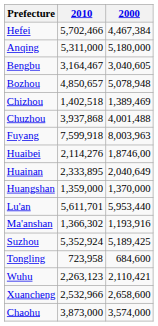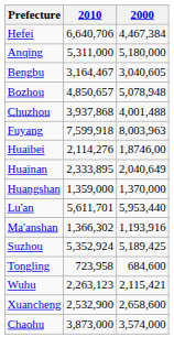 <table class="wikitable sortable" style="font-size:90%;" align="center">
 <tr>
 <th>Prefecture</th>
 <th><a href='#'>2010</a></th>
 <th><a href='#'>2000</a></th>
 </tr>
 <tr --------->
 <td><a href='#'>Hefei</a></td>
-<td style="text-align: right;">5,702,466</td>
+<td style="text-align: right;">6,640,706</td>
 <td style="text-align: right;">4,467,384</td>
 </tr>
 <tr --------->
 <td><a href='#'>Anqing</a></td>
 <td style="text-align: right;">5,311,000</td>
 <td style="text-align: right;">5,180,000</td>
 </tr>
 <tr --------->
 <td><a href='#'>Bengbu</a></td>
 <td style="text-align: right;">3,164,467</td>
 <td style="text-align: right;">3,040,605</td>
 </tr>
 <tr --------->
 <td><a href='#'>Bozhou</a></td>
 <td style="text-align: right;">4,850,657</td>
 <td style="text-align: right;">5,078,948</td>
-</tr>
-<tr --------->
-<td><a href='#'>Chizhou</a></td>
-<td style="text-align: right;">1,402,518</td>
-<td style="text-align: right;">1,389,469</td>
 </tr>
 <tr --------->
 <td><a href='#'>Chuzhou</a></td>
 <td style="text-align: right;">3,937,868</td>
 <td style="text-align: right;">4,001,488</td>
 </tr>
 <tr --------->
 <td><a href='#'>Fuyang</a></td>
 <td style="text-align: right;">7,599,918</td>
 <td style="text-align: right;">8,003,963</td>
 </tr>
 <tr --------->
 <td><a href='#'>Huaibei</a></td>
 <td style="text-align: right;">2,114,276</td>
 <td style="text-align: right;">1,8746,00</td>
 </tr>
 <tr --------->
 <td><a href='#'>Huainan</a></td>
 <td style="text-align: right;">2,333,895</td>
 <td style="text-align: right;">2,040,649</td>
 </tr>
 <tr --------->
 <td><a href='#'>Huangshan</a></td>
 <td style="text-align: right;">1,359,000</td>
 <td style="text-align: right;">1,370,000</td>
 </tr>
 <tr --------->
 <td><a href='#'>Lu'an</a></td>
 <td style="text-align: right;">5,611,701</td>
 <td style="text-align: right;">5,953,440</td>
 </tr>
 <tr --------->
 <td><a href='#'>Ma'anshan</a></td>
 <td style="text-align: right;">1,366,302</td>
 <td style="text-align: right;">1,193,916</td>
 </tr>
 <tr --------->
 <td><a href='#'>Suzhou</a></td>
 <td style="text-align: right;">5,352,924</td>
 <td style="text-align: right;">5,189,425</td>
 </tr>
 <tr --------->
 <td><a href='#'>Tongling</a></td>
 <td style="text-align: right;">723,958</td>
 <td style="text-align: right;">684,600</td>
 </tr>
 <tr --------->
 <td><a href='#'>Wuhu</a></td>
 <td style="text-align: right;">2,263,123</td>
-<td style="text-align: right;">2,110,421</td>
+<td style="text-align: right;">2,115,421</td>
 </tr>
 <tr --------->
 <td><a href='#'>Xuancheng</a></td>
-<td style="text-align: right;">2,532,966</td>
+<td style="text-align: right;">2,532,900</td>
 <td style="text-align: right;">2,658,600</td>
 </tr>
 <tr --------->
 <td><a href='#'>Chaohu</a> </td>
 <td style="text-align: right;">3,873,000</td>
 <td style="text-align: right;">3,574,000</td>
 </tr>
 </table>
